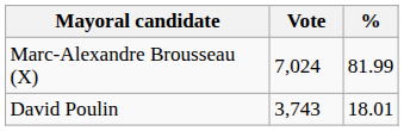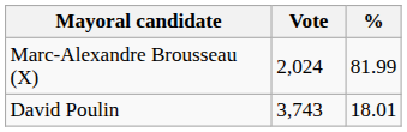 <table class="wikitable">
 <tr>
 <th bgcolor="#DDDDFF" width="200px">Mayoral candidate</th>
 <th bgcolor="#DDDDFF" width="50px">Vote</th>
 <th bgcolor="#DDDDFF" width="30px">%</th>
 </tr>
 <tr>
 <td>Marc-Alexandre Brousseau (X)</td>
-<td>7,024</td>
+<td>2,024</td>
 <td>81.99</td>
 </tr>
 <tr>
 <td>David Poulin</td>
 <td>3,743</td>
 <td>18.01</td>
 </tr>
 </table>
